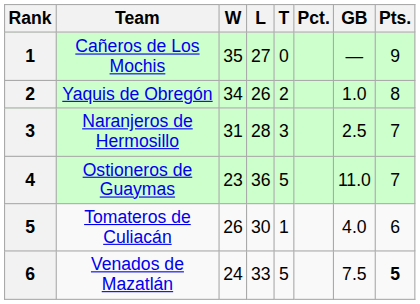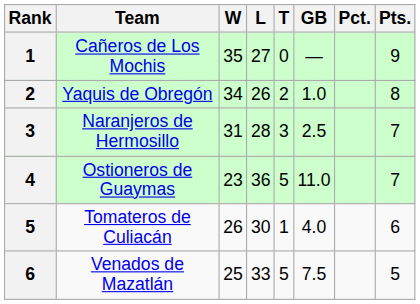 <table class="wikitable plainrowheaders" width="60%" style="text-align:center;">
 <tr>
 <th scope="col" width="5%">Rank</th>
 <th>Team</th>
 <th>W</th>
 <th>L</th>
 <th>T</th>
+<th>GB</th>
 <th>Pct.</th>
-<th>GB</th>
 <th>Pts.</th>
 </tr>
 <tr style="background-color:#ccffcc;">
 <th>1</th>
 <td><a href='#'>Cañeros de Los Mochis</a></td>
 <td>35</td>
 <td>27</td>
 <td>0</td>
+<td>—</td>
 <td></td>
-<td>—</td>
 <td>9</td>
 </tr>
 <tr style="background-color:#ccffcc;">
 <th>2</th>
 <td><a href='#'>Yaquis de Obregón</a></td>
 <td>34</td>
 <td>26</td>
 <td>2</td>
+<td>1.0</td>
 <td></td>
-<td>1.0</td>
 <td>8</td>
 </tr>
 <tr style="background-color:#ccffcc;">
 <th>3</th>
 <td><a href='#'>Naranjeros de Hermosillo</a></td>
 <td>31</td>
 <td>28</td>
 <td>3</td>
+<td>2.5</td>
 <td></td>
-<td>2.5</td>
 <td>7</td>
 </tr>
 <tr style="background-color:#ccffcc;">
 <th>4</th>
 <td><a href='#'>Ostioneros de Guaymas</a></td>
 <td>23</td>
 <td>36</td>
 <td>5</td>
+<td>11.0</td>
 <td></td>
-<td>11.0</td>
 <td>7</td>
 </tr>
 <tr>
 <th>5</th>
 <td><a href='#'>Tomateros de Culiacán</a></td>
 <td>26</td>
 <td>30</td>
 <td>1</td>
+<td>4.0</td>
 <td></td>
-<td>4.0</td>
 <td>6</td>
 </tr>
 <tr>
 <th>6</th>
 <td><a href='#'>Venados de Mazatlán</a></td>
-<td>24</td>
+<td>25</td>
 <td>33</td>
 <td>5</td>
+<td>7.5</td>
 <td></td>
-<td>7.5</td>
-<td><strong>5</strong></td>
+<td>5</td>
 </tr>
 </table>
